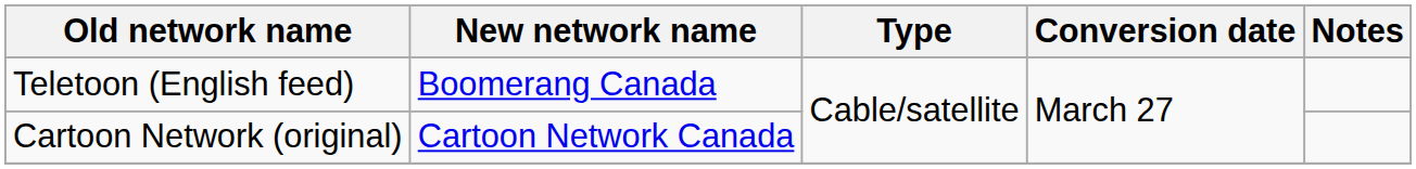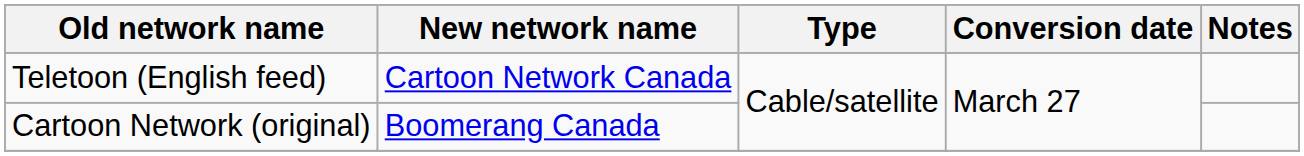 <table class="wikitable">
 <tr>
 <th>Old network name</th>
 <th>New network name</th>
 <th>Type</th>
 <th>Conversion date</th>
 <th>Notes</th>
 </tr>
 <tr>
 <td>Teletoon (English feed)</td>
-<td><a href='#'>Boomerang Canada</a></td>
+<td><a href='#'>Cartoon Network Canada</a></td>
 <td rowspan=2>Cable/satellite</td>
 <td rowspan=2>March 27</td>
 <td></td>
 </tr>
 <tr>
 <td>Cartoon Network (original)</td>
-<td><a href='#'>Cartoon Network Canada</a></td>
+<td><a href='#'>Boomerang Canada</a></td>
 <td></td>
 </tr>
 <tr>
 </tr>
 </table>
